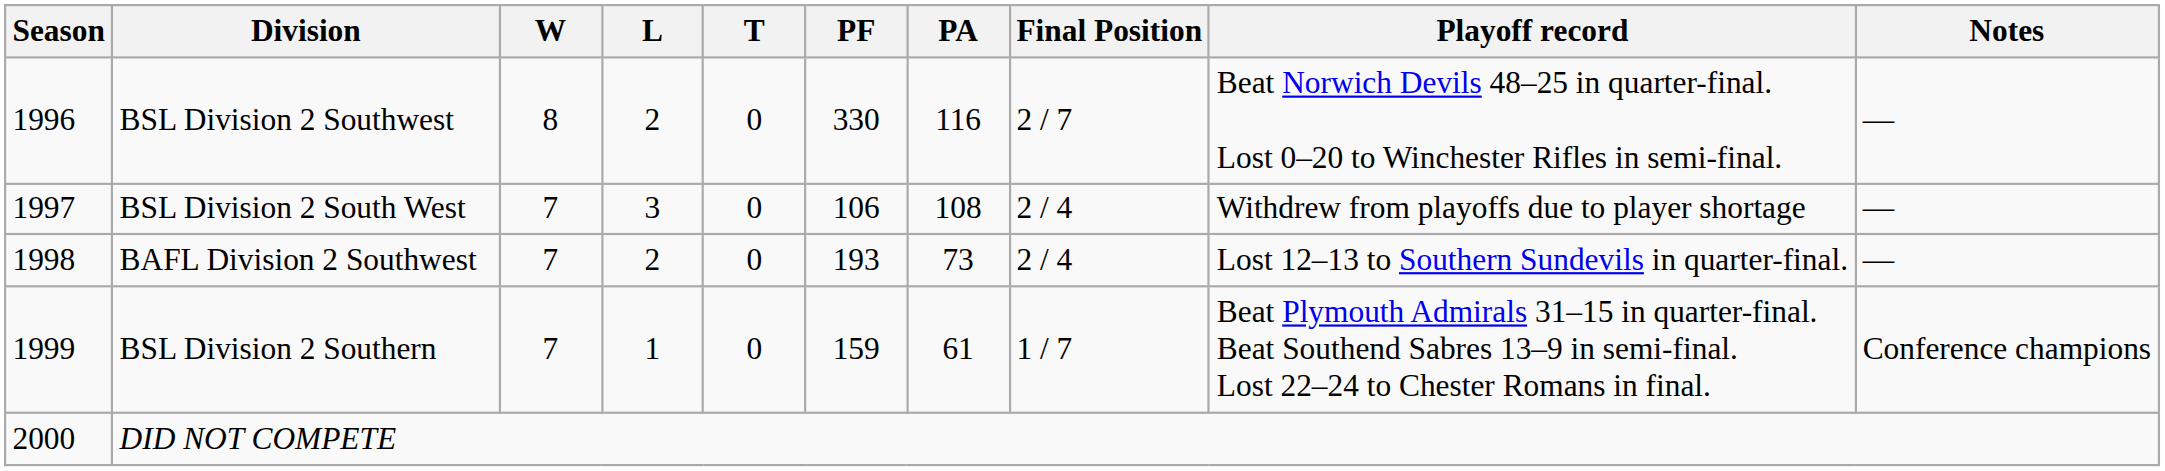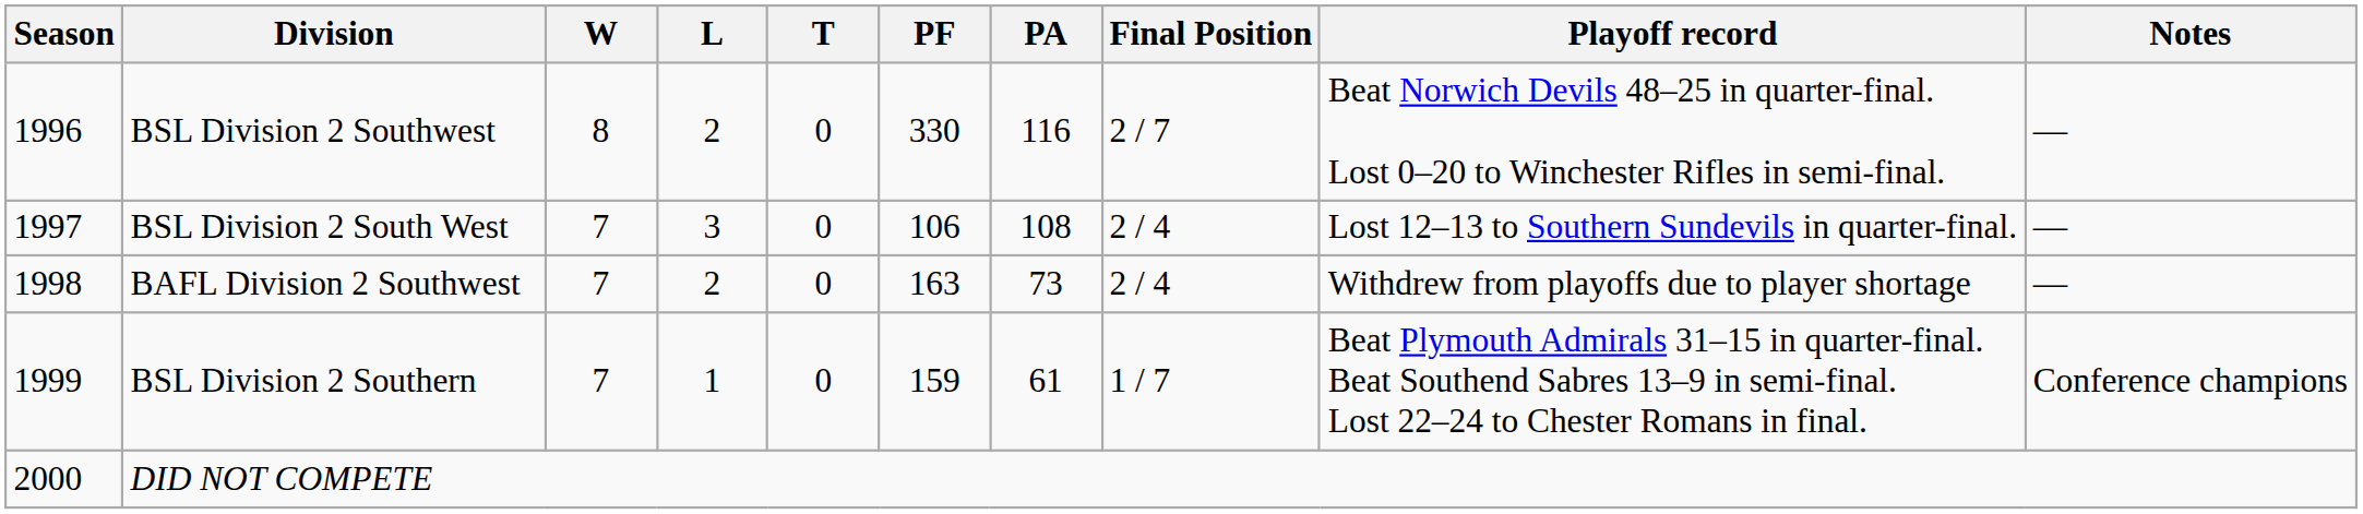 <table class="wikitable" style="font-size: 90%;">
 <tr>
 <th>Season</th>
 <th>Division</th>
 <th width="40px">W</th>
 <th width="40px">L</th>
 <th width="40px">T</th>
 <th width="40px">PF</th>
 <th width="40px">PA</th>
 <th>Final Position</th>
 <th>Playoff record</th>
 <th>Notes</th>
 </tr>
 <tr>
 <td>1996</td>
 <td style="padding-right:10px;">BSL Division 2 Southwest</td>
 <td align="center">8</td>
 <td align="center">2</td>
 <td align="center">0</td>
 <td align="center">330</td>
 <td align="center">116</td>
 <td>2 / 7</td>
 <td>Beat <a href='#'>Norwich Devils</a> 48–25 in quarter-final.<br><br>Lost 0–20 to Winchester Rifles in semi-final.</td>
 <td>—</td>
 </tr>
 <tr>
 <td>1997</td>
 <td style="padding-right:10px;">BSL Division 2 South West</td>
 <td align="center">7</td>
 <td align="center">3</td>
 <td align="center">0</td>
 <td align="center">106</td>
 <td align="center">108</td>
 <td>2 / 4</td>
-<td>Withdrew from playoffs due to player shortage</td>
+<td>Lost 12–13 to <a href='#'>Southern Sundevils</a> in quarter-final.</td>
 <td>—</td>
 </tr>
 <tr>
 <td>1998</td>
 <td style="padding-right:10px;">BAFL Division 2 Southwest</td>
 <td align="center">7</td>
 <td align="center">2</td>
 <td align="center">0</td>
-<td align="center">193</td>
+<td align="center">163</td>
 <td align="center">73</td>
 <td>2 / 4</td>
-<td>Lost 12–13 to <a href='#'>Southern Sundevils</a> in quarter-final.</td>
+<td>Withdrew from playoffs due to player shortage</td>
 <td>—</td>
 </tr>
 <tr>
 <td>1999</td>
 <td style="padding-right:10px;">BSL Division 2 Southern</td>
 <td align="center">7</td>
 <td align="center">1</td>
 <td align="center">0</td>
 <td align="center">159</td>
 <td align="center">61</td>
 <td>1 / 7</td>
 <td>Beat <a href='#'>Plymouth Admirals</a> 31–15 in quarter-final.<br>Beat Southend Sabres 13–9 in semi-final.<br>Lost 22–24 to Chester Romans in final.</td>
 <td>Conference champions</td>
 </tr>
 <tr>
 <td>2000</td>
 <td colspan="9"><em>DID NOT COMPETE</em></td>
 </tr>
 </table>
